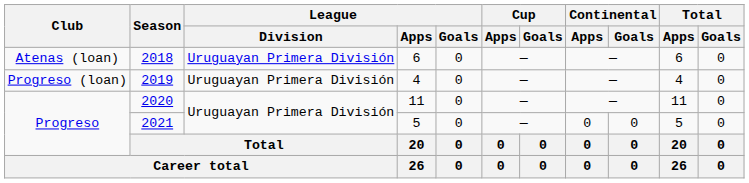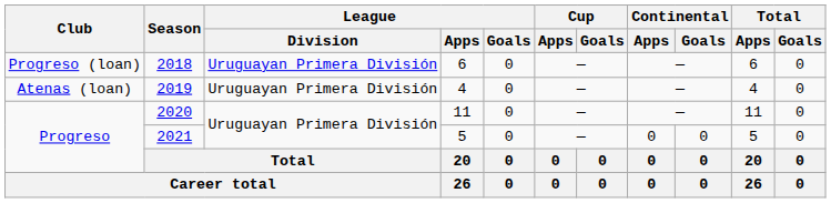 <table class="wikitable" Style="text-align: center">
 <tr>
 <th rowspan="2">Club</th>
 <th rowspan="2">Season</th>
 <th colspan="3">League</th>
 <th colspan="2">Cup</th>
 <th colspan="2">Continental</th>
 <th colspan="2">Total</th>
 </tr>
 <tr>
 <th>Division</th>
 <th>Apps</th>
 <th>Goals</th>
 <th>Apps</th>
 <th>Goals</th>
 <th>Apps</th>
 <th>Goals</th>
 <th>Apps</th>
 <th>Goals</th>
 </tr>
 <tr>
-<td><a href='#'>Atenas</a> (loan)</td>
+<td><a href='#'>Progreso</a> (loan)</td>
 <td><a href='#'>2018</a></td>
 <td><a href='#'>Uruguayan Primera División</a></td>
 <td>6</td>
 <td>0</td>
 <td colspan="2">—</td>
 <td colspan="2">—</td>
 <td>6</td>
 <td>0</td>
 </tr>
 <tr>
-<td><a href='#'>Progreso</a> (loan)</td>
+<td><a href='#'>Atenas</a> (loan)</td>
 <td><a href='#'>2019</a></td>
 <td>Uruguayan Primera División</td>
 <td>4</td>
 <td>0</td>
 <td colspan="2">—</td>
 <td colspan="2">—</td>
 <td>4</td>
 <td>0</td>
 </tr>
 <tr>
 <td rowspan="3"><a href='#'>Progreso</a></td>
 <td><a href='#'>2020</a></td>
 <td rowspan="2">Uruguayan Primera División</td>
 <td>11</td>
 <td>0</td>
 <td colspan="2">—</td>
 <td colspan="2">—</td>
 <td>11</td>
 <td>0</td>
 </tr>
 <tr>
 <td><a href='#'>2021</a></td>
 <td>5</td>
 <td>0</td>
 <td colspan="2">—</td>
 <td>0</td>
 <td>0</td>
 <td>5</td>
 <td>0</td>
 </tr>
 <tr>
 <th colspan="2">Total</th>
 <th>20</th>
 <th>0</th>
 <th>0</th>
 <th>0</th>
 <th>0</th>
 <th>0</th>
 <th>20</th>
 <th>0</th>
 </tr>
 <tr>
 <th colspan="3">Career total</th>
 <th>26</th>
 <th>0</th>
 <th>0</th>
 <th>0</th>
 <th>0</th>
 <th>0</th>
 <th>26</th>
 <th>0</th>
 </tr>
 </table>
